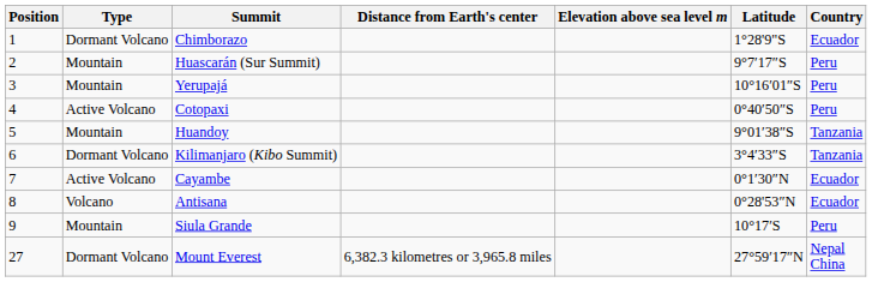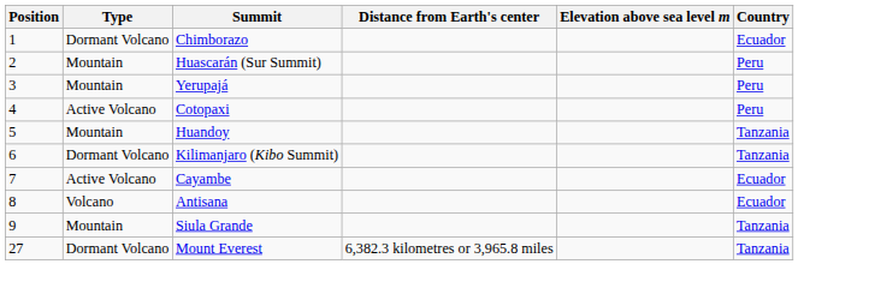 <table class="wikitable">
 <tr>
 <th>Position</th>
 <th>Type</th>
 <th>Summit</th>
 <th>Distance from Earth's center</th>
 <th>Elevation above sea level <em>m</em></th>
-<th>Latitude</th>
 <th>Country</th>
 </tr>
 <tr>
 <td>1</td>
 <td>Dormant Volcano</td>
 <td><a href='#'>Chimborazo</a></td>
 <td></td>
 <td align=center></td>
-<td>1°28'9"S</td>
 <td><a href='#'>Ecuador</a></td>
 </tr>
 <tr>
 <td>2</td>
 <td>Mountain</td>
 <td><a href='#'>Huascarán</a> (Sur Summit)</td>
 <td></td>
 <td align=center></td>
-<td>9°7′17″S</td>
 <td><a href='#'>Peru</a></td>
 </tr>
 <tr>
 <td>3</td>
 <td>Mountain</td>
 <td><a href='#'>Yerupajá</a></td>
 <td></td>
 <td align=center></td>
-<td>10°16′01″S</td>
 <td><a href='#'>Peru</a></td>
 </tr>
 <tr>
 <td>4</td>
 <td>Active Volcano</td>
 <td><a href='#'>Cotopaxi</a></td>
 <td></td>
 <td align=center></td>
-<td>0°40′50″S</td>
 <td><a href='#'>Peru</a></td>
 </tr>
 <tr>
 <td>5</td>
 <td>Mountain</td>
 <td><a href='#'>Huandoy</a></td>
 <td></td>
 <td align=center></td>
-<td>9°01′38″S</td>
 <td><a href='#'>Tanzania</a></td>
 </tr>
 <tr>
 <td>6</td>
 <td>Dormant Volcano</td>
 <td><a href='#'>Kilimanjaro</a> (<em>Kibo</em> Summit)</td>
 <td></td>
 <td align=center></td>
-<td>3°4′33″S</td>
 <td><a href='#'>Tanzania</a></td>
 </tr>
 <tr>
 <td>7</td>
 <td>Active Volcano</td>
 <td><a href='#'>Cayambe</a></td>
 <td></td>
 <td align=center></td>
-<td>0°1′30″N</td>
 <td><a href='#'>Ecuador</a></td>
 </tr>
 <tr>
 <td>8</td>
 <td>Volcano</td>
 <td><a href='#'>Antisana</a></td>
 <td></td>
 <td align=center></td>
-<td>0°28'53″N</td>
 <td><a href='#'>Ecuador</a></td>
 </tr>
 <tr>
 <td>9</td>
 <td>Mountain</td>
 <td><a href='#'>Siula Grande</a></td>
 <td></td>
 <td align=center></td>
-<td>10°17′S</td>
-<td><a href='#'>Peru</a></td>
+<td><a href='#'>Tanzania</a></td>
 </tr>
 <tr>
 <td>27 </td>
 <td>Dormant Volcano</td>
 <td><a href='#'>Mount Everest</a></td>
 <td>6,382.3 kilometres or 3,965.8 miles</td>
 <td align=center></td>
-<td>27°59′17″N</td>
-<td><a href='#'>Nepal</a><br><a href='#'>China</a></td>
+<td><a href='#'>Tanzania</a></td>
 </tr>
 </table>
